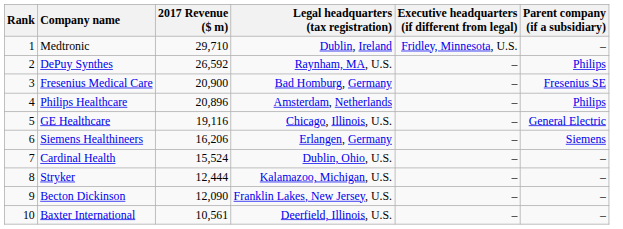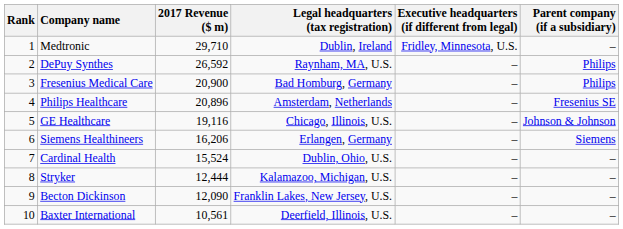 <table class="wikitable" style="text-align:right">
 <tr>
 <th style="text-align:left">Rank</th>
 <th style="text-align:left">Company name</th>
 <th style="text-align:right">2017 Revenue<br>($ m)</th>
 <th style="text-align:right">Legal headquarters<br>(tax registration)</th>
 <th style="text-align:right">Executive headquarters<br>(if different from legal)</th>
 <th style="text-align:right">Parent company<br>(if a subsidiary)</th>
 </tr>
 <tr>
 <td>1</td>
 <td style="text-align:left">Medtronic</td>
 <td>29,710</td>
 <td><a href='#'>Dublin</a>, <a href='#'>Ireland</a></td>
 <td><a href='#'>Fridley, Minnesota</a>, U.S.</td>
 <td>–</td>
 </tr>
 <tr>
 <td>2</td>
 <td style="text-align:left"><a href='#'>DePuy Synthes</a></td>
 <td>26,592</td>
 <td><a href='#'>Raynham, MA</a>, U.S.</td>
 <td>–</td>
 <td><a href='#'>Philips</a></td>
 </tr>
 <tr>
 <td>3</td>
 <td style="text-align:left"><a href='#'>Fresenius Medical Care</a></td>
 <td>20,900</td>
 <td><a href='#'>Bad Homburg</a>, <a href='#'>Germany</a></td>
 <td>–</td>
-<td><a href='#'>Fresenius SE</a></td>
+<td><a href='#'>Philips</a></td>
 </tr>
 <tr>
 <td>4</td>
 <td style="text-align:left"><a href='#'>Philips Healthcare</a></td>
 <td>20,896</td>
 <td><a href='#'>Amsterdam</a>, <a href='#'>Netherlands</a></td>
 <td>–</td>
-<td><a href='#'>Philips</a></td>
+<td><a href='#'>Fresenius SE</a></td>
 </tr>
 <tr>
 <td>5</td>
 <td style="text-align:left"><a href='#'>GE Healthcare</a></td>
 <td>19,116</td>
 <td><a href='#'>Chicago</a>, <a href='#'>Illinois</a>, U.S.</td>
 <td>–</td>
-<td><a href='#'>General Electric</a></td>
+<td><a href='#'>Johnson & Johnson</a></td>
 </tr>
 <tr>
 <td>6</td>
 <td style="text-align:left"><a href='#'>Siemens Healthineers</a></td>
 <td>16,206</td>
 <td><a href='#'>Erlangen</a>, <a href='#'>Germany</a></td>
 <td>–</td>
 <td><a href='#'>Siemens</a></td>
 </tr>
 <tr>
 <td>7</td>
 <td style="text-align:left"><a href='#'>Cardinal Health</a></td>
 <td>15,524</td>
 <td><a href='#'>Dublin, Ohio</a>, U.S.</td>
 <td>–</td>
 <td>–</td>
 </tr>
 <tr>
 <td>8</td>
 <td style="text-align:left"><a href='#'>Stryker</a></td>
 <td>12,444</td>
 <td><a href='#'>Kalamazoo, Michigan</a>, U.S.</td>
 <td>–</td>
 <td>–</td>
 </tr>
 <tr>
 <td>9</td>
 <td style="text-align:left"><a href='#'>Becton Dickinson</a></td>
 <td>12,090</td>
 <td><a href='#'>Franklin Lakes, New Jersey</a>, U.S.</td>
 <td>–</td>
 <td>–</td>
 </tr>
 <tr>
 <td>10</td>
 <td style="text-align:left"><a href='#'>Baxter International</a></td>
 <td>10,561</td>
 <td><a href='#'>Deerfield, Illinois</a>, U.S.</td>
 <td>–</td>
 <td>–</td>
 </tr>
 </table>
